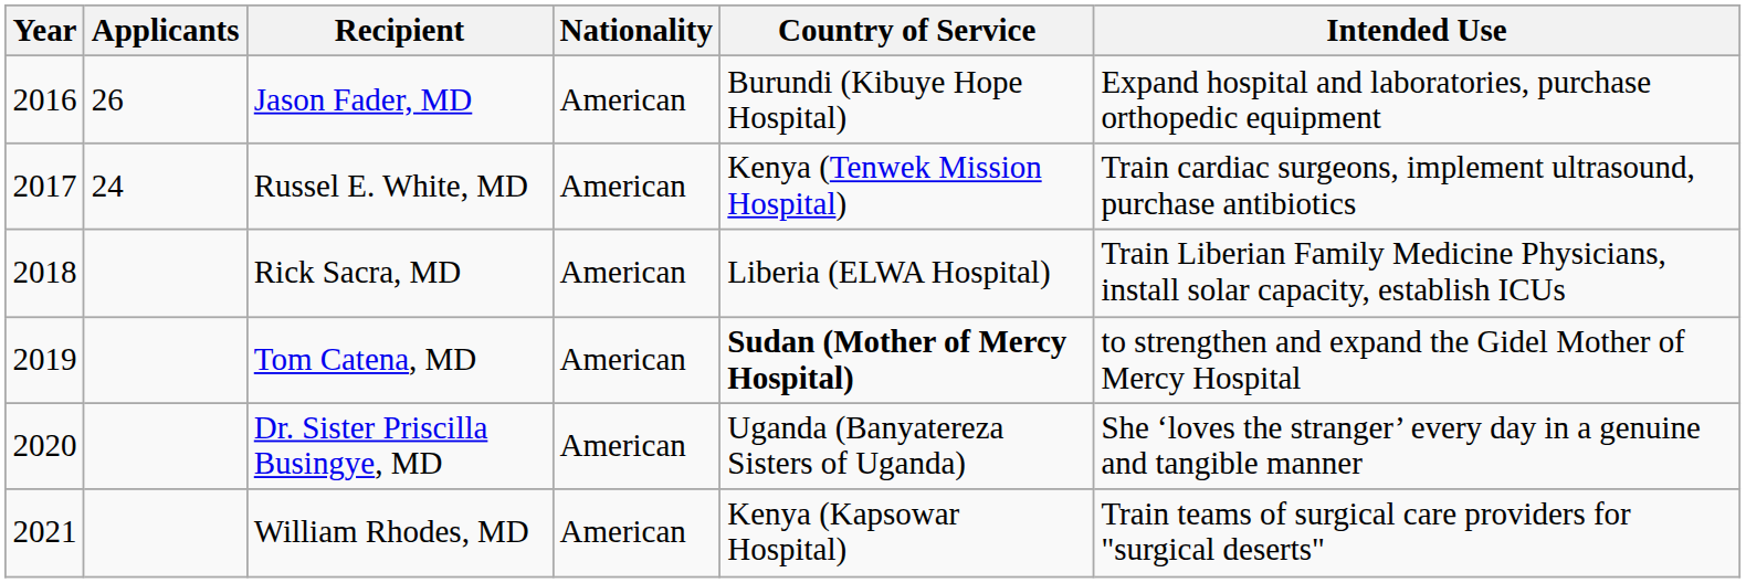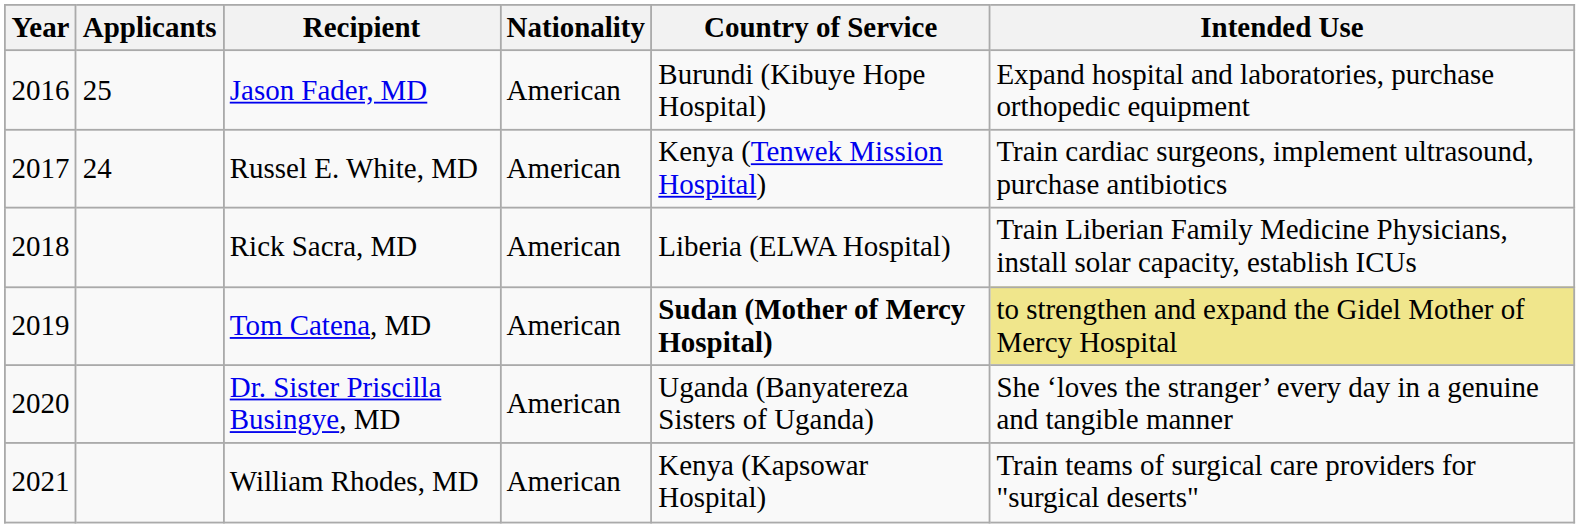 <table class="wikitable">
 <tr>
 <th>Year</th>
 <th>Applicants</th>
 <th>Recipient</th>
 <th>Nationality</th>
 <th>Country of Service</th>
 <th>Intended Use</th>
 </tr>
 <tr>
 <td>2016</td>
-<td>26</td>
+<td>25</td>
 <td><a href='#'>Jason Fader, MD</a></td>
 <td>American</td>
 <td>Burundi (Kibuye Hope Hospital)</td>
 <td>Expand hospital and laboratories, purchase orthopedic equipment</td>
 </tr>
 <tr>
 <td>2017</td>
 <td>24</td>
 <td>Russel E. White, MD</td>
 <td>American</td>
 <td>Kenya (<a href='#'>Tenwek Mission Hospital</a>)</td>
 <td>Train cardiac surgeons, implement ultrasound, purchase antibiotics</td>
 </tr>
 <tr>
 <td>2018</td>
 <td></td>
 <td>Rick Sacra, MD</td>
 <td>American</td>
 <td>Liberia (ELWA Hospital)</td>
 <td>Train Liberian Family Medicine Physicians, install solar capacity, establish ICUs</td>
 </tr>
 <tr>
 <td>2019</td>
 <td></td>
 <td><a href='#'>Tom Catena</a>, MD</td>
 <td>American</td>
 <td><strong>Sudan (Mother of Mercy Hospital)</strong></td>
-<td>to strengthen and expand the Gidel Mother of Mercy Hospital </td>
+<td style="background: khaki;">to strengthen and expand the Gidel Mother of Mercy Hospital </td>
 </tr>
 <tr>
 <td>2020</td>
 <td></td>
 <td><a href='#'>Dr. Sister Priscilla Busingye</a>, MD</td>
 <td>American</td>
 <td>Uganda (Banyatereza Sisters of Uganda)</td>
 <td>She ‘loves the stranger’ every day in a genuine and tangible manner </td>
 </tr>
 <tr>
 <td>2021</td>
 <td></td>
 <td>William Rhodes, MD</td>
 <td>American</td>
 <td>Kenya (Kapsowar Hospital)</td>
 <td>Train teams of surgical care providers for "surgical deserts"</td>
 </tr>
 </table>
